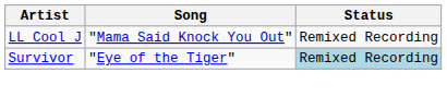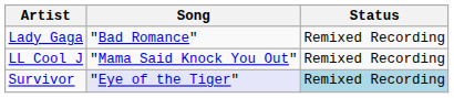 <table class="wikitable" style="font-size: 85%">
 <tr>
 <th>Artist</th>
 <th>Song</th>
 <th>Status</th>
+</tr>
+<tr>
+<td> <a href='#'>Lady Gaga</a></td>
+<td>"<a href='#'>Bad Romance</a>"</td>
+<td>Remixed Recording</td>
 </tr>
 <tr>
 <td> <a href='#'>LL Cool J</a></td>
 <td>"<a href='#'>Mama Said Knock You Out</a>"</td>
 <td>Remixed Recording</td>
 </tr>
 <tr>
 <td> <a href='#'>Survivor</a></td>
-<td>"<a href='#'>Eye of the Tiger</a>"</td>
+<td style="background: lavender;">"<a href='#'>Eye of the Tiger</a>"</td>
 <td style="background: lightblue;">Remixed Recording</td>
 </tr>
 </table>
